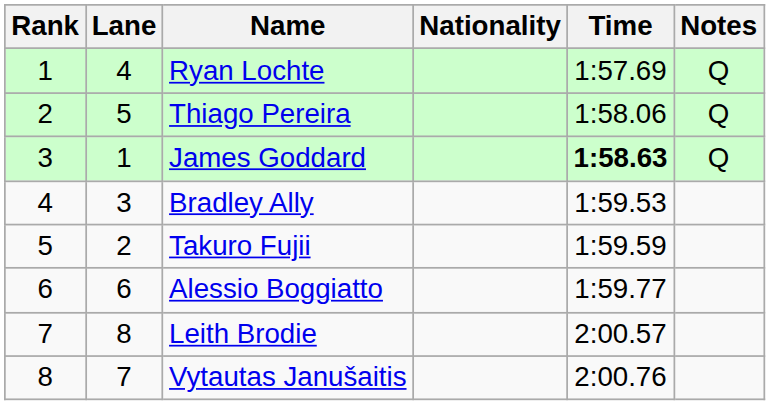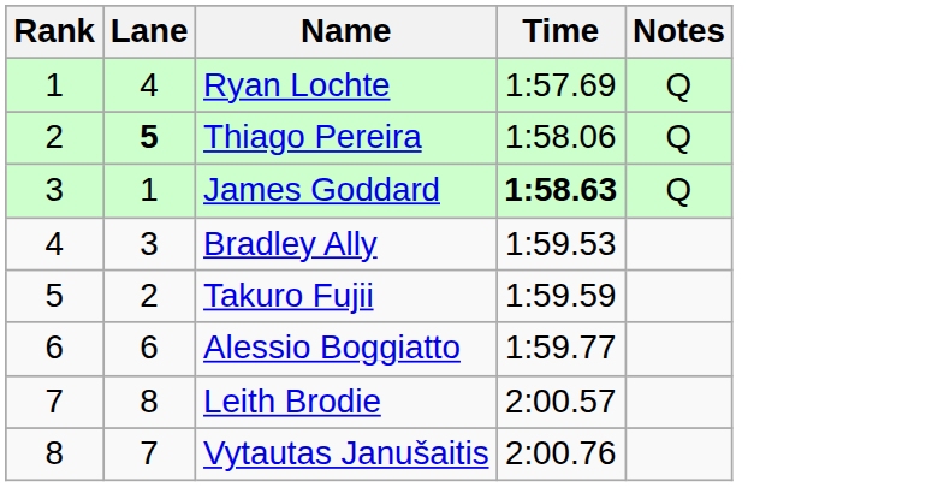 <table class="wikitable sortable" style="text-align:center">
 <tr>
 <th>Rank</th>
 <th>Lane</th>
 <th>Name</th>
-<th>Nationality</th>
 <th>Time</th>
 <th>Notes</th>
 </tr>
 <tr bgcolor=ccffcc>
 <td>1</td>
 <td>4</td>
 <td align=left><a href='#'>Ryan Lochte</a></td>
-<td align=left></td>
 <td>1:57.69</td>
 <td>Q</td>
 </tr>
 <tr bgcolor=ccffcc>
 <td>2</td>
-<td>5</td>
+<td><strong>5</strong></td>
 <td align=left><a href='#'>Thiago Pereira</a></td>
-<td align=left></td>
 <td>1:58.06</td>
 <td>Q</td>
 </tr>
 <tr bgcolor=ccffcc>
 <td>3</td>
 <td>1</td>
 <td align=left><a href='#'>James Goddard</a></td>
-<td align=left></td>
 <td><strong>1:58.63</strong></td>
 <td>Q</td>
 </tr>
 <tr>
 <td>4</td>
 <td>3</td>
 <td align=left><a href='#'>Bradley Ally</a></td>
-<td align=left></td>
 <td>1:59.53</td>
 <td></td>
 </tr>
 <tr>
 <td>5</td>
 <td>2</td>
 <td align=left><a href='#'>Takuro Fujii</a></td>
-<td align=left></td>
 <td>1:59.59</td>
 <td></td>
 </tr>
 <tr>
 <td>6</td>
 <td>6</td>
 <td align=left><a href='#'>Alessio Boggiatto</a></td>
-<td align=left></td>
 <td>1:59.77</td>
 <td></td>
 </tr>
 <tr>
 <td>7</td>
 <td>8</td>
 <td align=left><a href='#'>Leith Brodie</a></td>
-<td align=left></td>
 <td>2:00.57</td>
 <td></td>
 </tr>
 <tr>
 <td>8</td>
 <td>7</td>
 <td align=left><a href='#'>Vytautas Janušaitis</a></td>
-<td align=left></td>
 <td>2:00.76</td>
 <td></td>
 </tr>
 </table>
